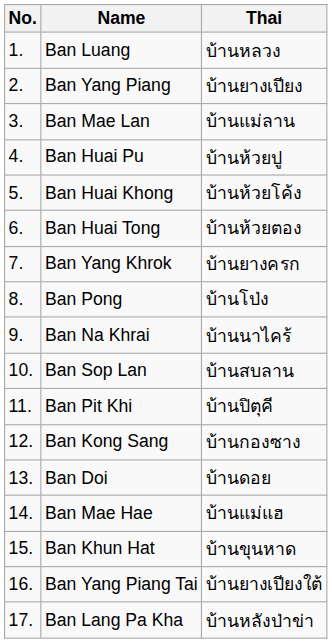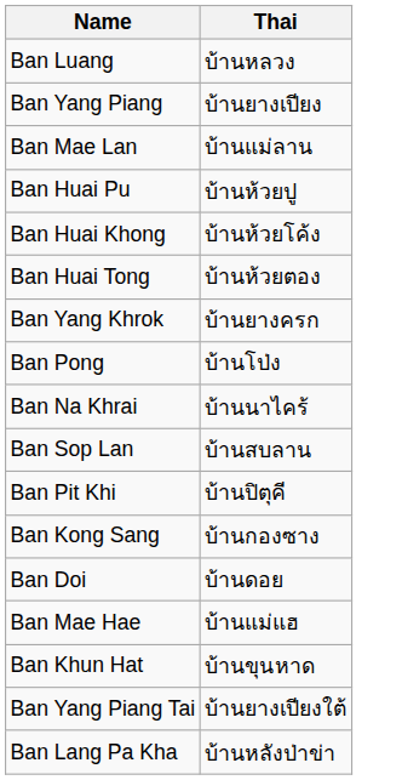 <table class="wikitable sortable">
 <tr>
-<th>No.</th>
 <th>Name</th>
 <th>Thai</th>
 </tr>
 <tr>
-<td>1.</td>
 <td>Ban Luang</td>
 <td>บ้านหลวง</td>
 </tr>
 <tr>
-<td>2.</td>
 <td>Ban Yang Piang</td>
 <td>บ้านยางเปียง</td>
 </tr>
 <tr>
-<td>3.</td>
 <td>Ban Mae Lan</td>
 <td>บ้านแม่ลาน</td>
 </tr>
 <tr>
-<td>4.</td>
 <td>Ban Huai Pu</td>
 <td>บ้านห้วยปู</td>
 </tr>
 <tr>
-<td>5.</td>
 <td>Ban Huai Khong</td>
 <td>บ้านห้วยโค้ง</td>
 </tr>
 <tr>
-<td>6.</td>
 <td>Ban Huai Tong</td>
 <td>บ้านห้วยตอง</td>
 </tr>
 <tr>
-<td>7.</td>
 <td>Ban Yang Khrok</td>
 <td>บ้านยางครก</td>
 </tr>
 <tr>
-<td>8.</td>
 <td>Ban Pong</td>
 <td>บ้านโป่ง</td>
 </tr>
 <tr>
-<td>9.</td>
 <td>Ban Na Khrai</td>
 <td>บ้านนาไคร้</td>
 </tr>
 <tr>
-<td>10.</td>
 <td>Ban Sop Lan</td>
 <td>บ้านสบลาน</td>
 </tr>
 <tr>
-<td>11.</td>
 <td>Ban Pit Khi</td>
 <td>บ้านปิตุคี</td>
 </tr>
 <tr>
-<td>12.</td>
 <td>Ban Kong Sang</td>
 <td>บ้านกองซาง</td>
 </tr>
 <tr>
-<td>13.</td>
 <td>Ban Doi</td>
 <td>บ้านดอย</td>
 </tr>
 <tr>
-<td>14.</td>
 <td>Ban Mae Hae</td>
 <td>บ้านแม่แฮ</td>
 </tr>
 <tr>
-<td>15.</td>
 <td>Ban Khun Hat</td>
 <td>บ้านขุนหาด</td>
 </tr>
 <tr>
-<td>16.</td>
 <td>Ban Yang Piang Tai</td>
 <td>บ้านยางเปียงใต้</td>
 </tr>
 <tr>
-<td>17.</td>
 <td>Ban Lang Pa Kha</td>
 <td>บ้านหลังป่าข่า</td>
 </tr>
 </table>
